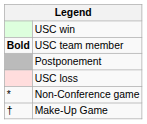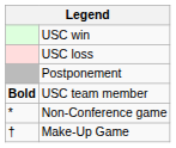 <table class="wikitable" style="font-size:90%">
 <tr>
 <th colspan="2">Legend</th>
 </tr>
 <tr>
 <td bgcolor="#ddffdd"> </td>
 <td>USC win</td>
 </tr>
 <tr>
-<td><strong>Bold</strong></td>
-<td>USC team member</td>
+<td bgcolor="#ffdddd"> </td>
+<td>USC loss</td>
 </tr>
 <tr>
 <td bgcolor="#bbbbbb"> </td>
 <td>Postponement</td>
 </tr>
 <tr>
-<td bgcolor="#ffdddd"> </td>
-<td>USC loss</td>
+<td><strong>Bold</strong></td>
+<td>USC team member</td>
 </tr>
 <tr>
 <td>*</td>
 <td>Non-Conference game</td>
 </tr>
 <tr>
 <td>†</td>
 <td>Make-Up Game</td>
 </tr>
 </table>
